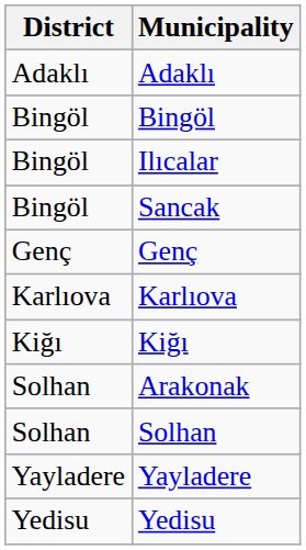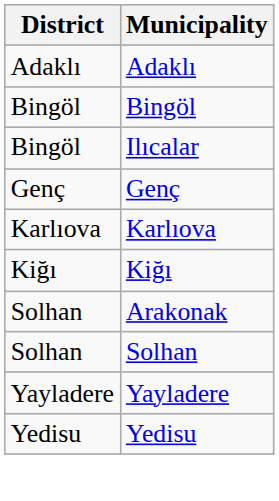 <table class="sortable wikitable">
 <tr>
 <th>District</th>
 <th>Municipality</th>
 </tr>
 <tr>
 <td>Adaklı</td>
 <td><a href='#'>Adaklı</a></td>
 </tr>
 <tr>
 <td>Bingöl</td>
 <td><a href='#'>Bingöl</a></td>
 </tr>
 <tr>
 <td>Bingöl</td>
 <td><a href='#'>Ilıcalar</a></td>
-</tr>
-<tr>
-<td>Bingöl</td>
-<td><a href='#'>Sancak</a></td>
 </tr>
 <tr>
 <td>Genç</td>
 <td><a href='#'>Genç</a></td>
 </tr>
 <tr>
 <td>Karlıova</td>
 <td><a href='#'>Karlıova</a></td>
 </tr>
 <tr>
 <td>Kiğı</td>
 <td><a href='#'>Kiğı</a></td>
 </tr>
 <tr>
 <td>Solhan</td>
 <td><a href='#'>Arakonak</a></td>
 </tr>
 <tr>
 <td>Solhan</td>
 <td><a href='#'>Solhan</a></td>
 </tr>
 <tr>
 <td>Yayladere</td>
 <td><a href='#'>Yayladere</a></td>
 </tr>
 <tr>
 <td>Yedisu</td>
 <td><a href='#'>Yedisu</a></td>
 </tr>
 </table>
